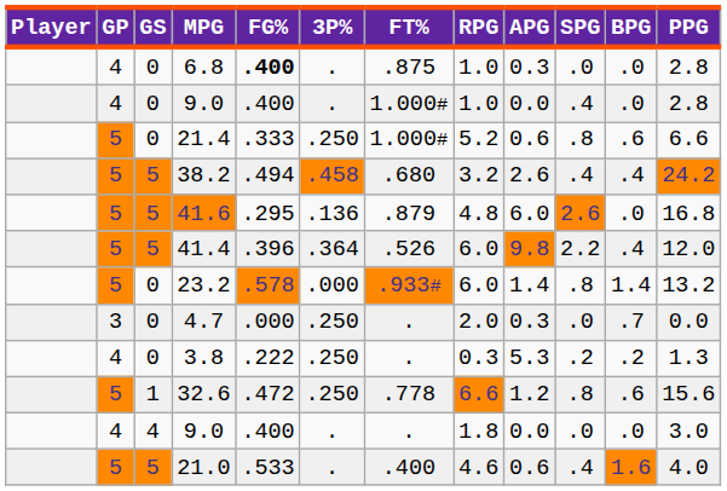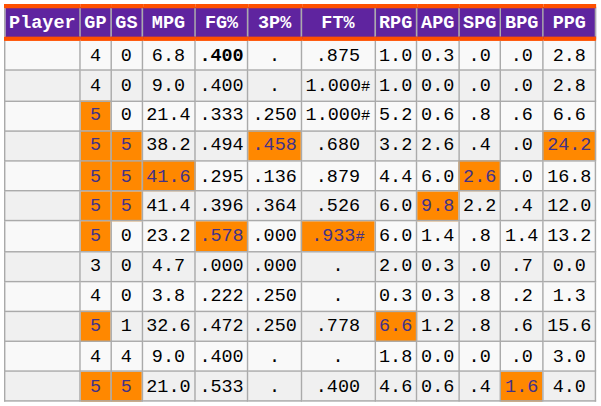 <table class="wikitable sortable" style="text-align:right;">
 <tr>
 <th style="background:#5F249F; color:#FFFFFF; border-top:#FE5000 3px solid; border-bottom:#FE5000 3px solid;">Player</th>
 <th style="background:#5F249F; color:#FFFFFF; border-top:#FE5000 3px solid; border-bottom:#FE5000 3px solid;">GP</th>
 <th style="background:#5F249F; color:#FFFFFF; border-top:#FE5000 3px solid; border-bottom:#FE5000 3px solid;">GS</th>
 <th style="background:#5F249F; color:#FFFFFF; border-top:#FE5000 3px solid; border-bottom:#FE5000 3px solid;">MPG</th>
 <th style="background:#5F249F; color:#FFFFFF; border-top:#FE5000 3px solid; border-bottom:#FE5000 3px solid;">FG%</th>
 <th style="background:#5F249F; color:#FFFFFF; border-top:#FE5000 3px solid; border-bottom:#FE5000 3px solid;">3P%</th>
 <th style="background:#5F249F; color:#FFFFFF; border-top:#FE5000 3px solid; border-bottom:#FE5000 3px solid;">FT%</th>
 <th style="background:#5F249F; color:#FFFFFF; border-top:#FE5000 3px solid; border-bottom:#FE5000 3px solid;">RPG</th>
 <th style="background:#5F249F; color:#FFFFFF; border-top:#FE5000 3px solid; border-bottom:#FE5000 3px solid;">APG</th>
 <th style="background:#5F249F; color:#FFFFFF; border-top:#FE5000 3px solid; border-bottom:#FE5000 3px solid;">SPG</th>
 <th style="background:#5F249F; color:#FFFFFF; border-top:#FE5000 3px solid; border-bottom:#FE5000 3px solid;">BPG</th>
 <th style="background:#5F249F; color:#FFFFFF; border-top:#FE5000 3px solid; border-bottom:#FE5000 3px solid;">PPG</th>
 </tr>
 <tr align="center" bgcolor="">
 <td></td>
 <td>4</td>
 <td>0</td>
 <td>6.8</td>
 <td><strong>.400</strong></td>
 <td>.</td>
 <td>.875</td>
 <td>1.0</td>
 <td>0.3</td>
 <td>.0</td>
 <td>.0</td>
 <td>2.8</td>
 </tr>
 <tr align="center" bgcolor="#f0f0f0">
 <td></td>
 <td>4</td>
 <td>0</td>
 <td>9.0</td>
 <td>.400</td>
 <td>.</td>
 <td>1.000<small>#</small></td>
 <td>1.0</td>
 <td>0.0</td>
-<td>.4</td>
+<td>.0</td>
 <td>.0</td>
 <td>2.8</td>
 </tr>
 <tr align="center" bgcolor="">
 <td></td>
 <td style="background:#FF8800;color:#423189;">5</td>
 <td>0</td>
 <td>21.4</td>
 <td>.333</td>
 <td>.250</td>
 <td>1.000<small>#</small></td>
 <td>5.2</td>
 <td>0.6</td>
 <td>.8</td>
 <td>.6</td>
 <td>6.6</td>
 </tr>
 <tr align="center" bgcolor="#f0f0f0">
 <td></td>
 <td style="background:#FF8800;color:#423189;">5</td>
 <td style="background:#FF8800;color:#423189;">5</td>
 <td>38.2</td>
 <td>.494</td>
 <td style="background:#FF8800;color:#423189;">.458</td>
 <td>.680</td>
 <td>3.2</td>
 <td>2.6</td>
 <td>.4</td>
-<td>.4</td>
+<td>.0</td>
 <td style="background:#FF8800;color:#423189;">24.2</td>
 </tr>
 <tr align="center" bgcolor="">
 <td></td>
 <td style="background:#FF8800;color:#423189;">5</td>
 <td style="background:#FF8800;color:#423189;">5</td>
 <td style="background:#FF8800;color:#423189;">41.6</td>
 <td>.295</td>
 <td>.136</td>
 <td>.879</td>
-<td>4.8</td>
+<td>4.4</td>
 <td>6.0</td>
 <td style="background:#FF8800;color:#423189;">2.6</td>
 <td>.0</td>
 <td>16.8</td>
 </tr>
 <tr align="center" bgcolor="#f0f0f0">
 <td></td>
 <td style="background:#FF8800;color:#423189;">5</td>
 <td style="background:#FF8800;color:#423189;">5</td>
 <td>41.4</td>
 <td>.396</td>
 <td>.364</td>
 <td>.526</td>
 <td>6.0</td>
 <td style="background:#FF8800;color:#423189;">9.8</td>
 <td>2.2</td>
 <td>.4</td>
 <td>12.0</td>
 </tr>
 <tr align="center" bgcolor="">
 <td></td>
 <td style="background:#FF8800;color:#423189;">5</td>
 <td>0</td>
 <td>23.2</td>
 <td style="background:#FF8800;color:#423189;">.578</td>
 <td>.000</td>
 <td style="background:#FF8800;color:#423189;">.933<small>#</small></td>
 <td>6.0</td>
 <td>1.4</td>
 <td>.8</td>
 <td>1.4</td>
 <td>13.2</td>
 </tr>
 <tr align="center" bgcolor="#f0f0f0">
 <td></td>
 <td>3</td>
 <td>0</td>
 <td>4.7</td>
 <td>.000</td>
-<td>.250</td>
+<td>.000</td>
 <td>.</td>
 <td>2.0</td>
 <td>0.3</td>
 <td>.0</td>
 <td>.7</td>
 <td>0.0</td>
 </tr>
 <tr align="center" bgcolor="">
 <td></td>
 <td>4</td>
 <td>0</td>
 <td>3.8</td>
 <td>.222</td>
 <td>.250</td>
 <td>.</td>
 <td>0.3</td>
-<td>5.3</td>
-<td>.2</td>
+<td>0.3</td>
+<td>.8</td>
 <td>.2</td>
 <td>1.3</td>
 </tr>
 <tr align="center" bgcolor="#f0f0f0">
 <td></td>
 <td style="background:#FF8800;color:#423189;">5</td>
 <td>1</td>
 <td>32.6</td>
 <td>.472</td>
 <td>.250</td>
 <td>.778</td>
 <td style="background:#FF8800;color:#423189;">6.6</td>
 <td>1.2</td>
 <td>.8</td>
 <td>.6</td>
 <td>15.6</td>
 </tr>
 <tr align="center" bgcolor="">
 <td></td>
 <td>4</td>
 <td>4</td>
 <td>9.0</td>
 <td>.400</td>
 <td>.</td>
 <td>.</td>
 <td>1.8</td>
 <td>0.0</td>
 <td>.0</td>
 <td>.0</td>
 <td>3.0</td>
 </tr>
 <tr align="center" bgcolor="#f0f0f0">
 <td></td>
 <td style="background:#FF8800;color:#423189;">5</td>
 <td style="background:#FF8800;color:#423189;">5</td>
 <td>21.0</td>
 <td>.533</td>
 <td>.</td>
 <td>.400</td>
 <td>4.6</td>
 <td>0.6</td>
 <td>.4</td>
 <td style="background:#FF8800;color:#423189;">1.6</td>
 <td>4.0</td>
 </tr>
 </table>
